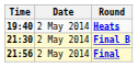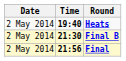 <table class="wikitable">
 <tr>
+<th>Date</th>
 <th>Time</th>
-<th>Date</th>
 <th>Round</th>
 </tr>
 <tr>
+<td>2 May 2014</td>
 <td><strong>19:40</strong></td>
-<td>2 May 2014</td>
 <td><strong><a href='#'>Heats</a></strong></td>
 </tr>
 <tr style=background:lemonchiffon>
+<td>2 May 2014</td>
 <td><strong>21:30</strong></td>
-<td>2 May 2014</td>
 <td><strong><a href='#'>Final B</a></strong></td>
 </tr>
 <tr style=background:lemonchiffon>
+<td>2 May 2014</td>
 <td><strong>21:56</strong></td>
-<td>2 May 2014</td>
 <td><strong><a href='#'>Final</a></strong></td>
 </tr>
 </table>
